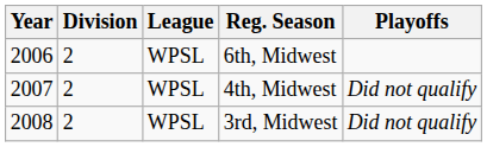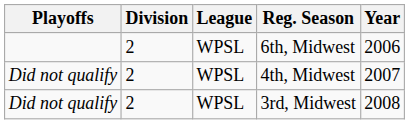 <table class="wikitable">
 <tr>
-<th>Year</th>
+<th>Playoffs</th>
 <th>Division</th>
 <th>League</th>
 <th>Reg. Season</th>
-<th>Playoffs</th>
+<th>Year</th>
 </tr>
 <tr>
-<td>2006</td>
+<td></td>
 <td>2</td>
 <td>WPSL</td>
 <td>6th, Midwest</td>
-<td></td>
+<td>2006</td>
 </tr>
 <tr>
-<td>2007</td>
+<td><em>Did not qualify</em></td>
 <td>2</td>
 <td>WPSL</td>
 <td>4th, Midwest</td>
-<td><em>Did not qualify</em></td>
+<td>2007</td>
 </tr>
 <tr>
-<td>2008</td>
+<td><em>Did not qualify</em></td>
 <td>2</td>
 <td>WPSL</td>
 <td>3rd, Midwest</td>
-<td><em>Did not qualify</em></td>
+<td>2008</td>
 </tr>
 </table>
